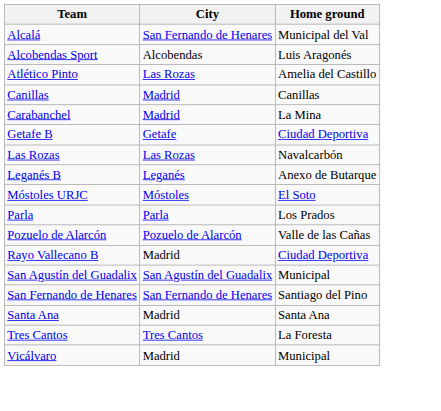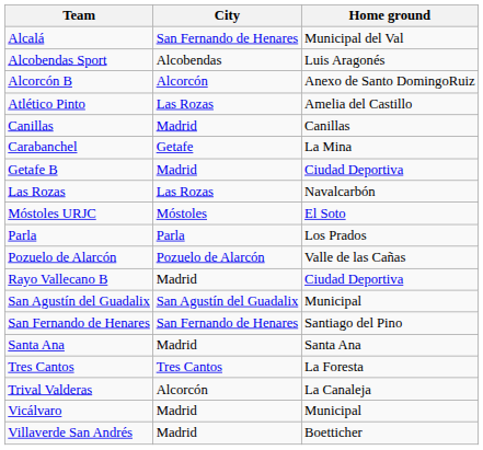 <table class="wikitable sortable">
 <tr>
 <th>Team</th>
 <th>City</th>
 <th>Home ground</th>
 </tr>
 <tr>
 <td><a href='#'>Alcalá</a></td>
 <td><a href='#'>San Fernando de Henares</a></td>
 <td>Municipal del Val</td>
 </tr>
 <tr>
 <td><a href='#'>Alcobendas Sport</a></td>
 <td>Alcobendas</td>
 <td>Luis Aragonés</td>
 </tr>
 <tr>
+<td><a href='#'>Alcorcón B</a></td>
+<td><a href='#'>Alcorcón</a></td>
+<td>Anexo de Santo DomingoRuiz</td>
+</tr>
+<tr>
 <td><a href='#'>Atlético Pinto</a></td>
 <td><a href='#'>Las Rozas</a></td>
 <td>Amelia del Castillo</td>
 </tr>
 <tr>
 <td><a href='#'>Canillas</a></td>
 <td><a href='#'>Madrid</a></td>
 <td>Canillas</td>
 </tr>
 <tr>
 <td><a href='#'>Carabanchel</a></td>
-<td><a href='#'>Madrid</a></td>
+<td><a href='#'>Getafe</a></td>
 <td>La Mina</td>
 </tr>
 <tr>
 <td><a href='#'>Getafe B</a></td>
-<td><a href='#'>Getafe</a></td>
+<td><a href='#'>Madrid</a></td>
 <td><a href='#'>Ciudad Deportiva</a></td>
 </tr>
 <tr>
 <td><a href='#'>Las Rozas</a></td>
 <td><a href='#'>Las Rozas</a></td>
 <td>Navalcarbón</td>
-</tr>
-<tr>
-<td><a href='#'>Leganés B</a></td>
-<td><a href='#'>Leganés</a></td>
-<td>Anexo de Butarque</td>
 </tr>
 <tr>
 <td><a href='#'>Móstoles URJC</a></td>
 <td><a href='#'>Móstoles</a></td>
 <td><a href='#'>El Soto</a></td>
 </tr>
 <tr>
 <td><a href='#'>Parla</a></td>
 <td><a href='#'>Parla</a></td>
 <td>Los Prados</td>
 </tr>
 <tr>
 <td><a href='#'>Pozuelo de Alarcón</a></td>
 <td><a href='#'>Pozuelo de Alarcón</a></td>
 <td>Valle de las Cañas</td>
 </tr>
 <tr>
 <td><a href='#'>Rayo Vallecano B</a></td>
 <td>Madrid</td>
 <td><a href='#'>Ciudad Deportiva</a></td>
 </tr>
 <tr>
 <td><a href='#'>San Agustín del Guadalix</a></td>
 <td><a href='#'>San Agustín del Guadalix</a></td>
 <td>Municipal</td>
 </tr>
 <tr>
 <td><a href='#'>San Fernando de Henares</a></td>
 <td><a href='#'>San Fernando de Henares</a></td>
 <td>Santiago del Pino</td>
 </tr>
 <tr>
 <td><a href='#'>Santa Ana</a></td>
 <td>Madrid</td>
 <td>Santa Ana</td>
 </tr>
 <tr>
 <td><a href='#'>Tres Cantos</a></td>
 <td><a href='#'>Tres Cantos</a></td>
 <td>La Foresta</td>
 </tr>
 <tr>
+<td><a href='#'>Trival Valderas</a></td>
+<td>Alcorcón</td>
+<td>La Canaleja</td>
+</tr>
+<tr>
 <td><a href='#'>Vicálvaro</a></td>
 <td>Madrid</td>
 <td>Municipal</td>
 </tr>
+<tr>
+<td><a href='#'>Villaverde San Andrés</a></td>
+<td>Madrid</td>
+<td>Boetticher</td>
+</tr>
 </table>
